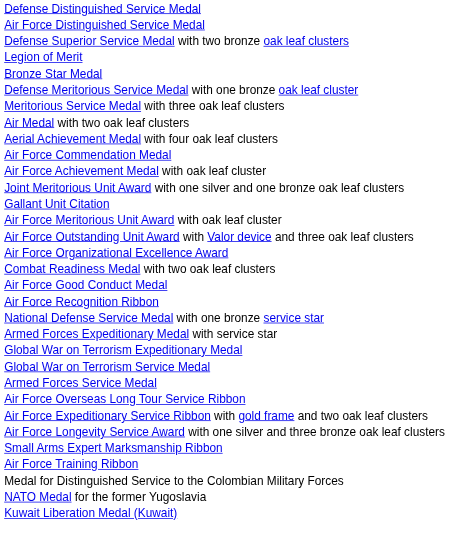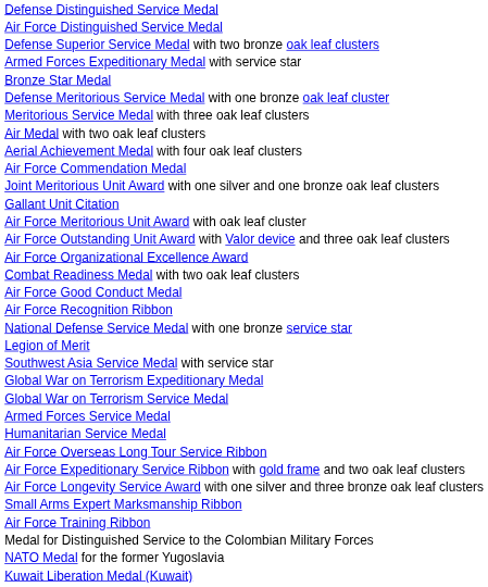 <table>
 <tr>
 <td></td>
 <td><a href='#'>Defense Distinguished Service Medal</a></td>
 </tr>
 <tr>
 <td></td>
 <td><a href='#'>Air Force Distinguished Service Medal</a></td>
 </tr>
 <tr>
 <td><span></span><span></span></td>
 <td><a href='#'>Defense Superior Service Medal</a> with two bronze <a href='#'>oak leaf clusters</a></td>
 </tr>
 <tr>
 <td></td>
-<td><a href='#'>Legion of Merit</a></td>
+<td><a href='#'>Armed Forces Expeditionary Medal</a> with service star</td>
 </tr>
 <tr>
 <td></td>
 <td><a href='#'>Bronze Star Medal</a></td>
 </tr>
 <tr>
 <td></td>
 <td><a href='#'>Defense Meritorious Service Medal</a> with one bronze <a href='#'>oak leaf cluster</a></td>
 </tr>
 <tr>
 <td><span></span><span></span><span></span></td>
 <td><a href='#'>Meritorious Service Medal</a> with three oak leaf clusters</td>
 </tr>
 <tr>
 <td><span></span><span></span></td>
 <td><a href='#'>Air Medal</a> with two oak leaf clusters</td>
 </tr>
 <tr>
 <td><span></span><span></span><span></span><span></span></td>
 <td><a href='#'>Aerial Achievement Medal</a> with four oak leaf clusters</td>
 </tr>
 <tr>
 <td></td>
 <td><a href='#'>Air Force Commendation Medal</a></td>
-</tr>
-<tr>
-<td></td>
-<td><a href='#'>Air Force Achievement Medal</a> with oak leaf cluster</td>
 </tr>
 <tr>
 <td><span></span><span></span></td>
 <td><a href='#'>Joint Meritorious Unit Award</a> with one silver and one bronze oak leaf clusters</td>
 </tr>
 <tr>
 <td></td>
 <td><a href='#'>Gallant Unit Citation</a></td>
 </tr>
 <tr>
 <td></td>
 <td><a href='#'>Air Force Meritorious Unit Award</a> with oak leaf cluster</td>
 </tr>
 <tr>
 <td><span></span><span></span><span></span><span></span></td>
 <td><a href='#'>Air Force Outstanding Unit Award</a> with <a href='#'>Valor device</a> and three oak leaf clusters</td>
 </tr>
 <tr>
 <td></td>
 <td><a href='#'>Air Force Organizational Excellence Award</a></td>
 </tr>
 <tr>
 <td><span></span><span></span></td>
 <td><a href='#'>Combat Readiness Medal</a> with two oak leaf clusters</td>
 </tr>
 <tr>
 <td></td>
 <td><a href='#'>Air Force Good Conduct Medal</a></td>
 </tr>
 <tr>
 <td></td>
 <td><a href='#'>Air Force Recognition Ribbon</a></td>
 </tr>
 <tr>
 <td></td>
 <td><a href='#'>National Defense Service Medal</a> with one bronze <a href='#'>service star</a></td>
 </tr>
 <tr>
 <td></td>
-<td><a href='#'>Armed Forces Expeditionary Medal</a> with service star</td>
+<td><a href='#'>Legion of Merit</a></td>
+</tr>
+<tr>
+<td></td>
+<td><a href='#'>Southwest Asia Service Medal</a> with service star</td>
 </tr>
 <tr>
 <td></td>
 <td><a href='#'>Global War on Terrorism Expeditionary Medal</a></td>
 </tr>
 <tr>
 <td></td>
 <td><a href='#'>Global War on Terrorism Service Medal</a></td>
 </tr>
 <tr>
 <td></td>
 <td><a href='#'>Armed Forces Service Medal</a></td>
+</tr>
+<tr>
+<td></td>
+<td><a href='#'>Humanitarian Service Medal</a></td>
 </tr>
 <tr>
 <td></td>
 <td><a href='#'>Air Force Overseas Long Tour Service Ribbon</a></td>
 </tr>
 <tr>
 <td><span></span><span></span></td>
 <td><a href='#'>Air Force Expeditionary Service Ribbon</a> with <a href='#'>gold frame</a> and two oak leaf clusters</td>
 </tr>
 <tr>
 <td><span></span><span></span><span></span><span></span></td>
 <td><a href='#'>Air Force Longevity Service Award</a> with one silver and three bronze oak leaf clusters</td>
 </tr>
 <tr>
 <td></td>
 <td><a href='#'>Small Arms Expert Marksmanship Ribbon</a></td>
 </tr>
 <tr>
 <td></td>
 <td><a href='#'>Air Force Training Ribbon</a></td>
 </tr>
 <tr>
 <td></td>
 <td>Medal for Distinguished Service to the Colombian Military Forces</td>
 </tr>
 <tr>
 <td></td>
 <td><a href='#'>NATO Medal</a> for the former Yugoslavia</td>
 </tr>
 <tr>
 <td></td>
 <td><a href='#'>Kuwait Liberation Medal (Kuwait)</a></td>
 </tr>
 </table>
